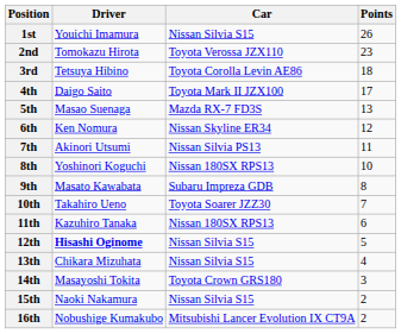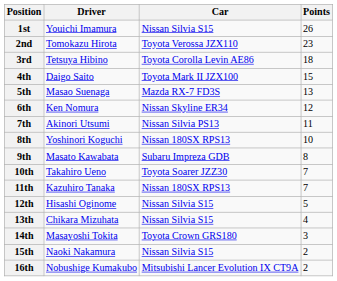 <table class="wikitable">
 <tr>
 <th>Position</th>
 <th>Driver</th>
 <th>Car</th>
 <th>Points</th>
 </tr>
 <tr>
 <th>1st</th>
 <td><a href='#'>Youichi Imamura</a></td>
 <td><a href='#'>Nissan Silvia S15</a></td>
 <td>26</td>
 </tr>
 <tr>
 <th>2nd</th>
 <td><a href='#'>Tomokazu Hirota</a></td>
 <td><a href='#'>Toyota Verossa JZX110</a></td>
 <td>23</td>
 </tr>
 <tr>
 <th>3rd</th>
 <td><a href='#'>Tetsuya Hibino</a></td>
 <td><a href='#'>Toyota Corolla Levin AE86</a></td>
 <td>18</td>
 </tr>
 <tr>
 <th>4th</th>
 <td><a href='#'>Daigo Saito</a></td>
 <td><a href='#'>Toyota Mark II JZX100</a></td>
-<td>17</td>
+<td>15</td>
 </tr>
 <tr>
 <th>5th</th>
 <td><a href='#'>Masao Suenaga</a></td>
 <td><a href='#'>Mazda RX-7 FD3S</a></td>
 <td>13</td>
 </tr>
 <tr>
 <th>6th</th>
 <td><a href='#'>Ken Nomura</a></td>
 <td><a href='#'>Nissan Skyline ER34</a></td>
 <td>12</td>
 </tr>
 <tr>
 <th>7th</th>
 <td><a href='#'>Akinori Utsumi</a></td>
 <td><a href='#'>Nissan Silvia PS13</a></td>
 <td>11</td>
 </tr>
 <tr>
 <th>8th</th>
 <td><a href='#'>Yoshinori Koguchi</a></td>
 <td><a href='#'>Nissan 180SX RPS13</a></td>
 <td>10</td>
 </tr>
 <tr>
 <th>9th</th>
 <td><a href='#'>Masato Kawabata</a></td>
 <td><a href='#'>Subaru Impreza GDB</a></td>
 <td>8</td>
 </tr>
 <tr>
 <th>10th</th>
 <td><a href='#'>Takahiro Ueno</a></td>
 <td><a href='#'>Toyota Soarer JZZ30</a></td>
 <td>7</td>
 </tr>
 <tr>
 <th>11th</th>
 <td><a href='#'>Kazuhiro Tanaka</a></td>
 <td><a href='#'>Nissan 180SX RPS13</a></td>
-<td>6</td>
+<td>7</td>
 </tr>
 <tr>
 <th>12th</th>
-<td><strong><a href='#'>Hisashi Oginome</a></strong></td>
+<td><a href='#'>Hisashi Oginome</a></td>
 <td><a href='#'>Nissan Silvia S15</a></td>
 <td>5</td>
 </tr>
 <tr>
 <th>13th</th>
 <td><a href='#'>Chikara Mizuhata</a></td>
 <td><a href='#'>Nissan Silvia S15</a></td>
 <td>4</td>
 </tr>
 <tr>
 <th>14th</th>
 <td><a href='#'>Masayoshi Tokita</a></td>
 <td><a href='#'>Toyota Crown GRS180</a></td>
 <td>3</td>
 </tr>
 <tr>
 <th>15th</th>
 <td><a href='#'>Naoki Nakamura</a></td>
 <td><a href='#'>Nissan Silvia S15</a></td>
 <td>2</td>
 </tr>
 <tr>
 <th>16th</th>
 <td><a href='#'>Nobushige Kumakubo</a></td>
 <td><a href='#'>Mitsubishi Lancer Evolution IX CT9A</a></td>
 <td>2</td>
 </tr>
 </table>
